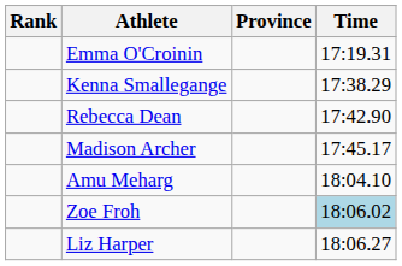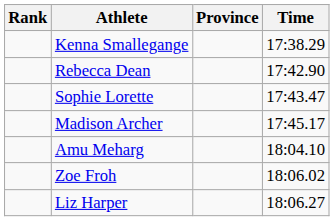 <table class="wikitable sortable" style="text-align:center">
 <tr>
 <th>Rank</th>
 <th>Athlete</th>
 <th>Province</th>
 <th>Time</th>
-</tr>
-<tr>
-<td></td>
-<td align=left><a href='#'>Emma O'Croinin</a></td>
-<td style="text-align:left;"></td>
-<td>17:19.31</td>
 </tr>
 <tr>
 <td></td>
 <td align=left><a href='#'>Kenna Smallegange</a></td>
 <td style="text-align:left;"></td>
 <td>17:38.29</td>
 </tr>
 <tr>
 <td></td>
 <td align=left><a href='#'>Rebecca Dean</a></td>
 <td style="text-align:left;"></td>
 <td>17:42.90</td>
+</tr>
+<tr>
+<td></td>
+<td align=left><a href='#'>Sophie Lorette</a></td>
+<td style="text-align:left;"></td>
+<td>17:43.47</td>
 </tr>
 <tr>
 <td></td>
 <td align=left><a href='#'>Madison Archer</a></td>
 <td style="text-align:left;"></td>
 <td>17:45.17</td>
 </tr>
 <tr>
 <td></td>
 <td align=left><a href='#'>Amu Meharg</a></td>
 <td style="text-align:left;"></td>
 <td>18:04.10</td>
 </tr>
 <tr>
 <td></td>
 <td align=left><a href='#'>Zoe Froh</a></td>
 <td style="text-align:left;"></td>
-<td style="background: lightblue;">18:06.02</td>
+<td>18:06.02</td>
 </tr>
 <tr>
 <td></td>
 <td align=left><a href='#'>Liz Harper</a></td>
 <td style="text-align:left;"></td>
 <td>18:06.27</td>
 </tr>
 </table>
